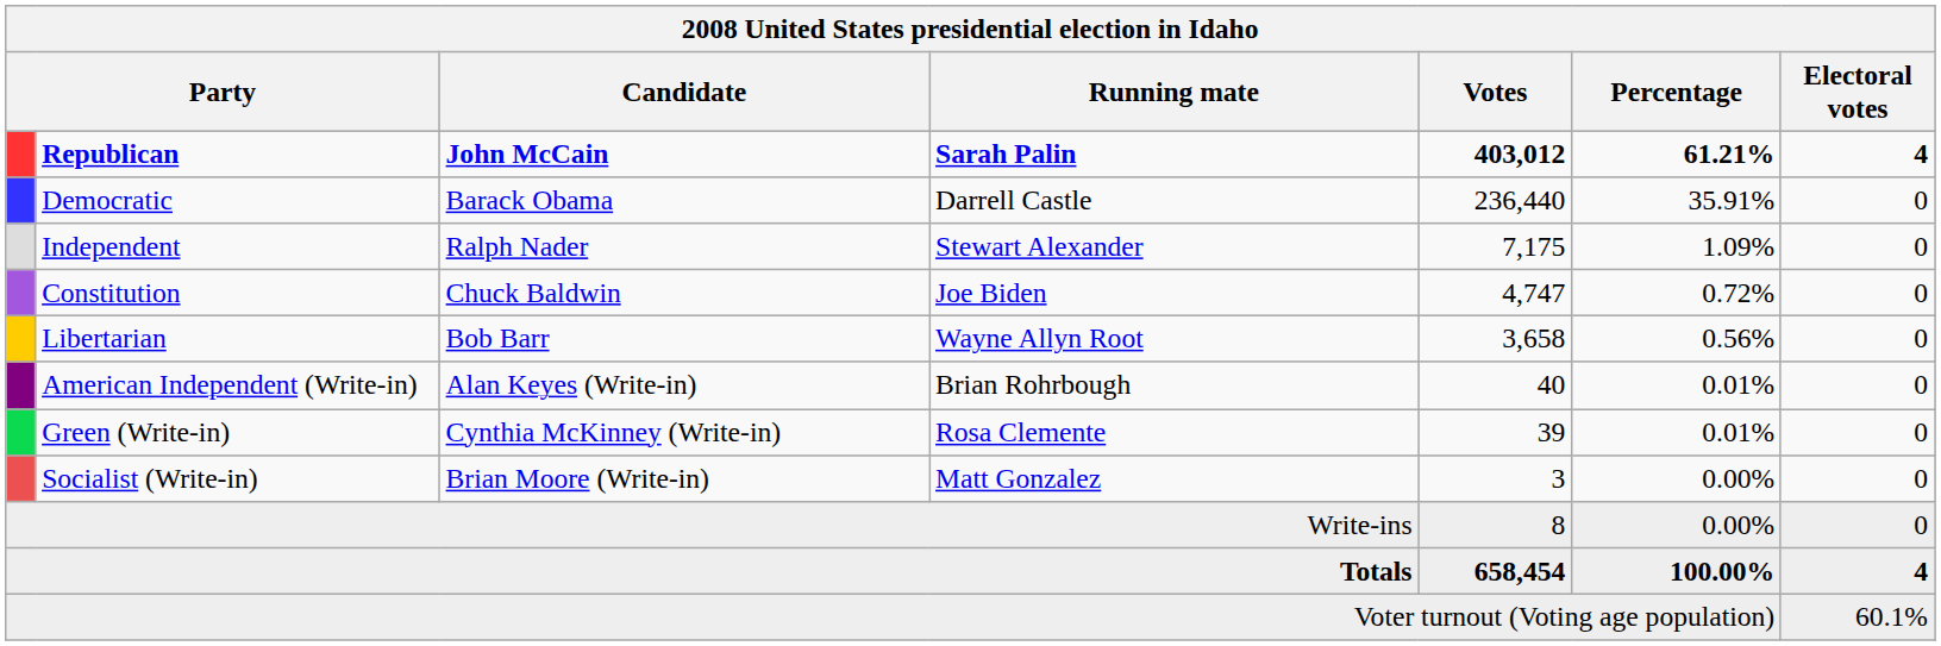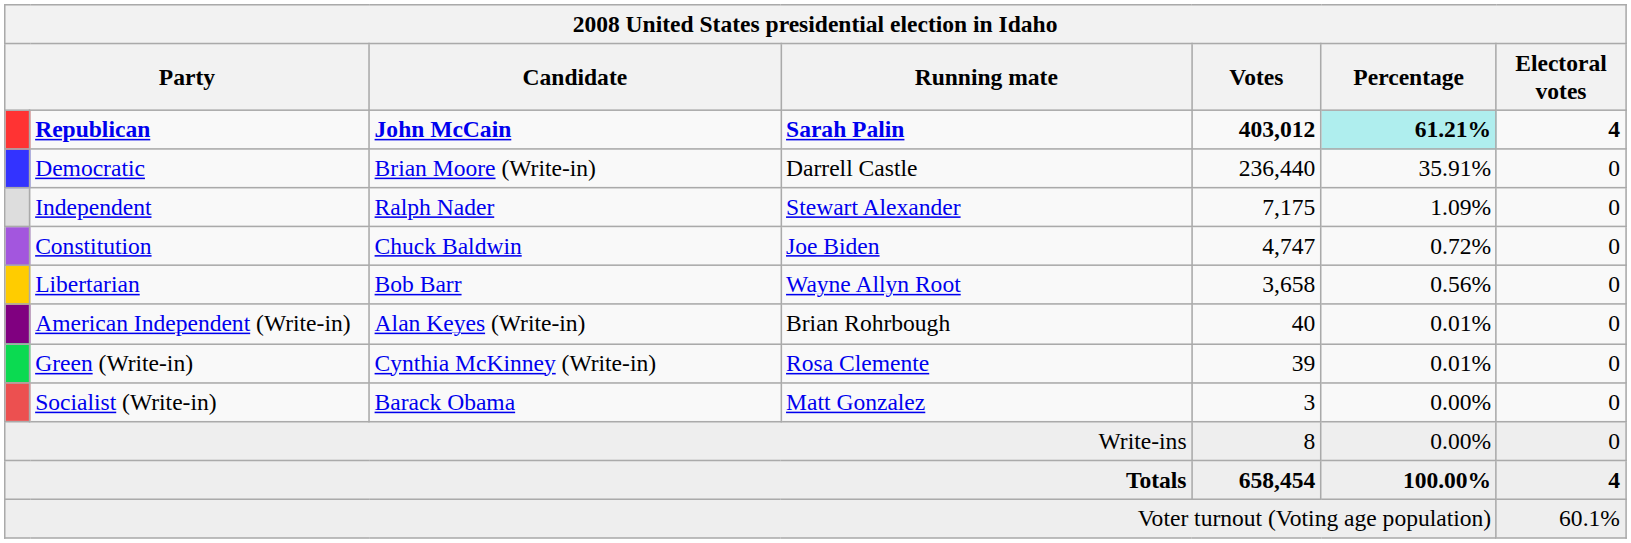 <table class="wikitable" style="font-size: 95%;">
 <tr>
 <th colspan="7">2008 United States presidential election in Idaho</th>
 </tr>
 <tr>
 <th colspan="2" style="width: 15em">Party</th>
 <th style="width: 17em">Candidate</th>
 <th style="width: 17em">Running mate</th>
 <th style="width: 5em">Votes</th>
 <th style="width: 7em">Percentage</th>
 <th style="width: 5em">Electoral votes</th>
 </tr>
 <tr>
 <th style="background-color:#FF3333; width: 3px"></th>
 <td style="width: 130px"><strong><a href='#'>Republican</a></strong></td>
 <td><strong><a href='#'>John McCain</a></strong></td>
 <td><strong><a href='#'>Sarah Palin</a></strong></td>
 <td align="right"><strong>403,012</strong></td>
-<td align="right"><strong>61.21%</strong></td>
+<td align="right" style="background: paleturquoise;"><strong>61.21%</strong></td>
 <td align="right"><strong>4</strong></td>
 </tr>
 <tr>
 <th style="background-color:#3333FF; width: 3px"></th>
 <td style="width: 130px"><a href='#'>Democratic</a></td>
-<td><a href='#'>Barack Obama</a></td>
+<td><a href='#'>Brian Moore</a> (Write-in)</td>
 <td>Darrell Castle</td>
 <td align="right">236,440</td>
 <td align="right">35.91%</td>
 <td align="right">0</td>
 </tr>
 <tr>
 <th style="background-color:#DDDDDD; width: 3px"></th>
 <td style="width: 130px"><a href='#'>Independent</a></td>
 <td><a href='#'>Ralph Nader</a></td>
 <td><a href='#'>Stewart Alexander</a></td>
 <td align="right">7,175</td>
 <td align="right">1.09%</td>
 <td align="right">0</td>
 </tr>
 <tr>
 <th style="background-color:#A356DE; width: 3px"></th>
 <td style="width: 130px"><a href='#'>Constitution</a></td>
 <td><a href='#'>Chuck Baldwin</a></td>
 <td><a href='#'>Joe Biden</a></td>
 <td align="right">4,747</td>
 <td align="right">0.72%</td>
 <td align="right">0</td>
 </tr>
 <tr>
 <th style="background-color:#FFCC00; width: 3px"></th>
 <td style="width: 130px"><a href='#'>Libertarian</a></td>
 <td><a href='#'>Bob Barr</a></td>
 <td><a href='#'>Wayne Allyn Root</a></td>
 <td align="right">3,658</td>
 <td align="right">0.56%</td>
 <td align="right">0</td>
 </tr>
 <tr>
 <th style="background-color:#800080; width: 3px"></th>
 <td style="width: 130px"><a href='#'>American Independent</a> (Write-in)</td>
 <td><a href='#'>Alan Keyes</a> (Write-in)</td>
 <td>Brian Rohrbough</td>
 <td align="right">40</td>
 <td align="right">0.01%</td>
 <td align="right">0</td>
 </tr>
 <tr>
 <th style="background-color:#0BDA51; width: 3px"></th>
 <td style="width: 130px"><a href='#'>Green</a> (Write-in)</td>
 <td><a href='#'>Cynthia McKinney</a> (Write-in)</td>
 <td><a href='#'>Rosa Clemente</a></td>
 <td align="right">39</td>
 <td align="right">0.01%</td>
 <td align="right">0</td>
 </tr>
 <tr>
 <th style="background-color:#EC5050; width: 3px"></th>
 <td style="width: 130px"><a href='#'>Socialist</a> (Write-in)</td>
-<td><a href='#'>Brian Moore</a> (Write-in)</td>
+<td><a href='#'>Barack Obama</a></td>
 <td><a href='#'>Matt Gonzalez</a></td>
 <td align="right">3</td>
 <td align="right">0.00%</td>
 <td align="right">0</td>
 </tr>
 <tr bgcolor="#EEEEEE">
 <td colspan="4" align="right">Write-ins</td>
 <td align="right">8</td>
 <td align="right">0.00%</td>
 <td align="right">0</td>
 </tr>
 <tr bgcolor="#EEEEEE">
 <td colspan="4" align="right"><strong>Totals</strong></td>
 <td align="right"><strong>658,454</strong></td>
 <td align="right"><strong>100.00%</strong></td>
 <td align="right"><strong>4</strong></td>
 </tr>
 <tr bgcolor="#EEEEEE">
 <td colspan="6" align="right">Voter turnout (Voting age population)</td>
 <td colspan="1" align="right">60.1%</td>
 </tr>
 </table>
